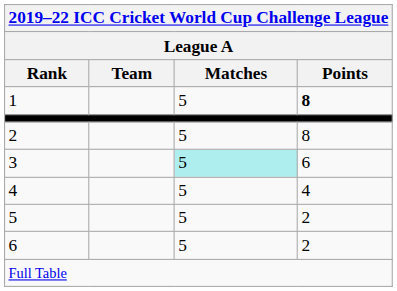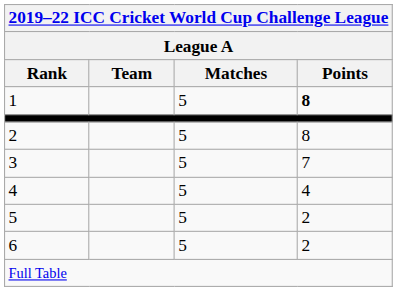 <table class="wikitable" style="white-space: nowrap;" style="text-align:center">
 <tr>
 <th colspan="4"><a href='#'>2019–22 ICC Cricket World Cup Challenge League</a></th>
 </tr>
 <tr>
 <th colspan="4">League A</th>
 </tr>
 <tr>
 <th>Rank</th>
 <th>Team</th>
 <th>Matches</th>
 <th>Points</th>
 </tr>
 <tr>
 <td>1</td>
 <td style="text-align:left"></td>
 <td>5</td>
 <td><strong>8</strong></td>
 </tr>
 <tr>
 <td colspan="4" style="background-color:#000"></td>
 </tr>
 <tr>
 <td>2</td>
 <td style="text-align:left"></td>
 <td>5</td>
 <td>8</td>
 </tr>
 <tr>
 <td>3</td>
 <td style="text-align:left"></td>
-<td style="background: paleturquoise;">5</td>
-<td>6</td>
+<td>5</td>
+<td>7</td>
 </tr>
 <tr>
 <td>4</td>
 <td style="text-align:left"></td>
 <td>5</td>
 <td>4</td>
 </tr>
 <tr>
 <td>5</td>
 <td style="text-align:left"></td>
 <td>5</td>
 <td>2</td>
 </tr>
 <tr>
 <td>6</td>
 <td style="text-align:left"></td>
 <td>5</td>
 <td>2</td>
 </tr>
 <tr>
 <td colspan="4"><small><a href='#'>Full Table</a></small></td>
 </tr>
 </table>
